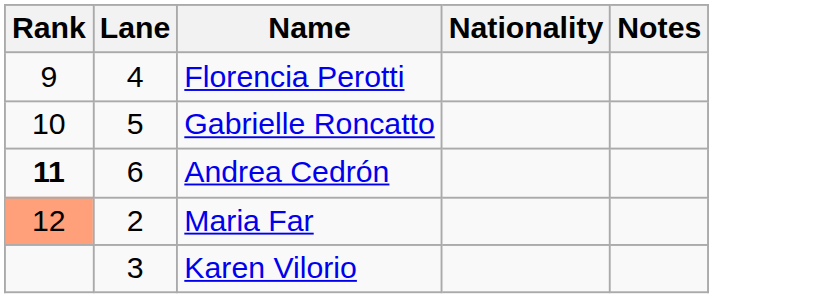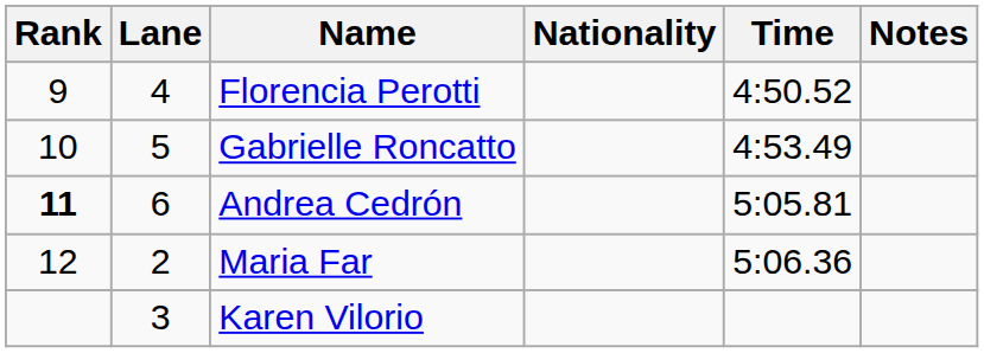 <table class="wikitable sortable" style="text-align:center">
 <tr>
 <th>Rank</th>
 <th>Lane</th>
 <th>Name</th>
 <th>Nationality</th>
+<th>Time</th>
 <th>Notes</th>
 </tr>
 <tr>
 <td>9</td>
 <td>4</td>
 <td align=left><a href='#'>Florencia Perotti</a></td>
 <td align=left></td>
+<td>4:50.52</td>
 <td></td>
 </tr>
 <tr>
 <td>10</td>
 <td>5</td>
 <td align=left><a href='#'>Gabrielle Roncatto</a></td>
 <td align=left></td>
+<td>4:53.49</td>
 <td></td>
 </tr>
 <tr>
 <td><strong>11</strong></td>
 <td>6</td>
 <td align=left><a href='#'>Andrea Cedrón</a></td>
 <td align=left></td>
+<td>5:05.81</td>
 <td></td>
 </tr>
 <tr>
-<td style="background: lightsalmon;">12</td>
+<td>12</td>
 <td>2</td>
 <td align=left><a href='#'>Maria Far</a></td>
 <td align=left></td>
+<td>5:06.36</td>
 <td></td>
 </tr>
 <tr>
 <td></td>
 <td>3</td>
 <td align=left><a href='#'>Karen Vilorio</a></td>
 <td align=left></td>
 <td></td>
+<td></td>
 </tr>
 </table>
